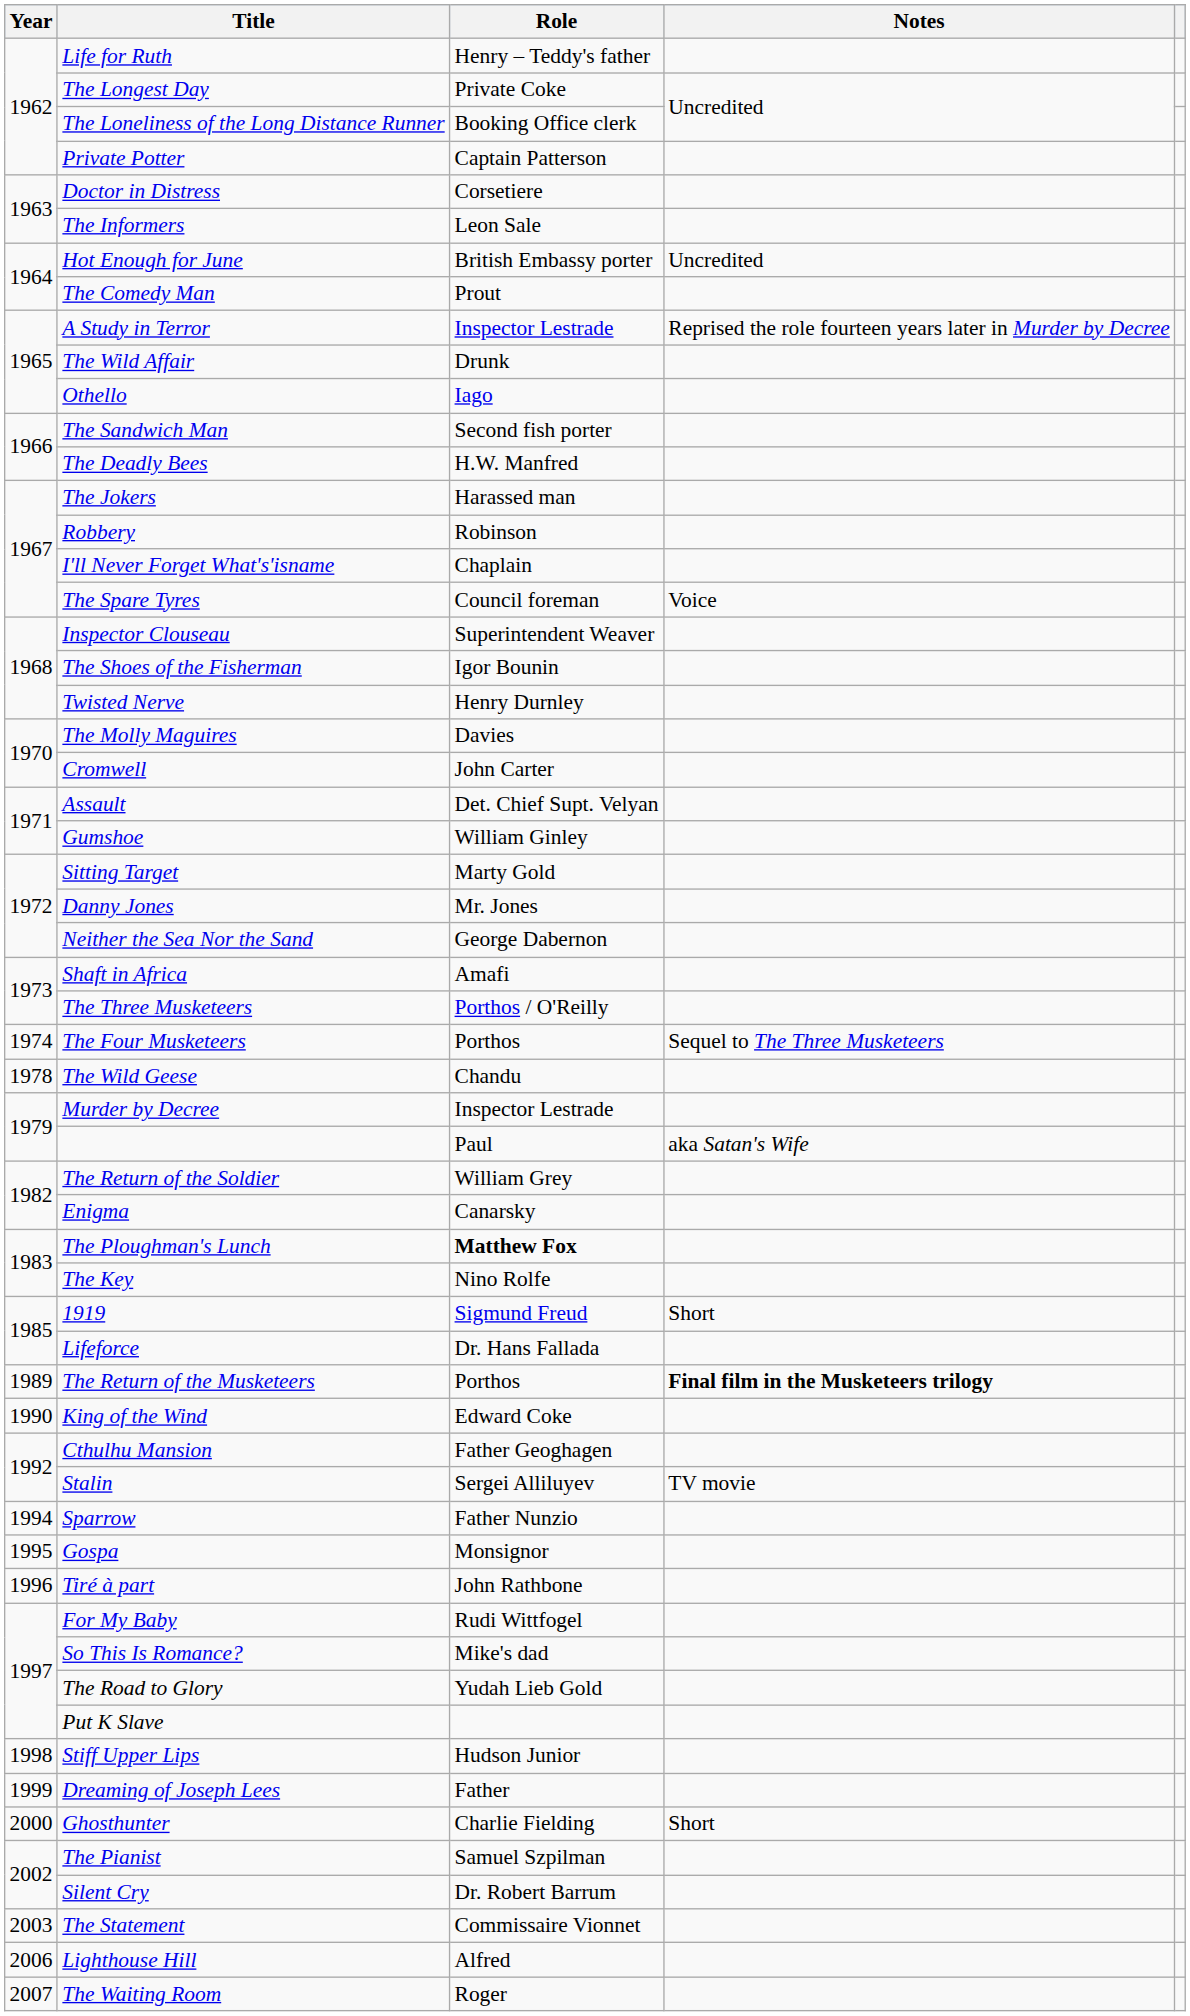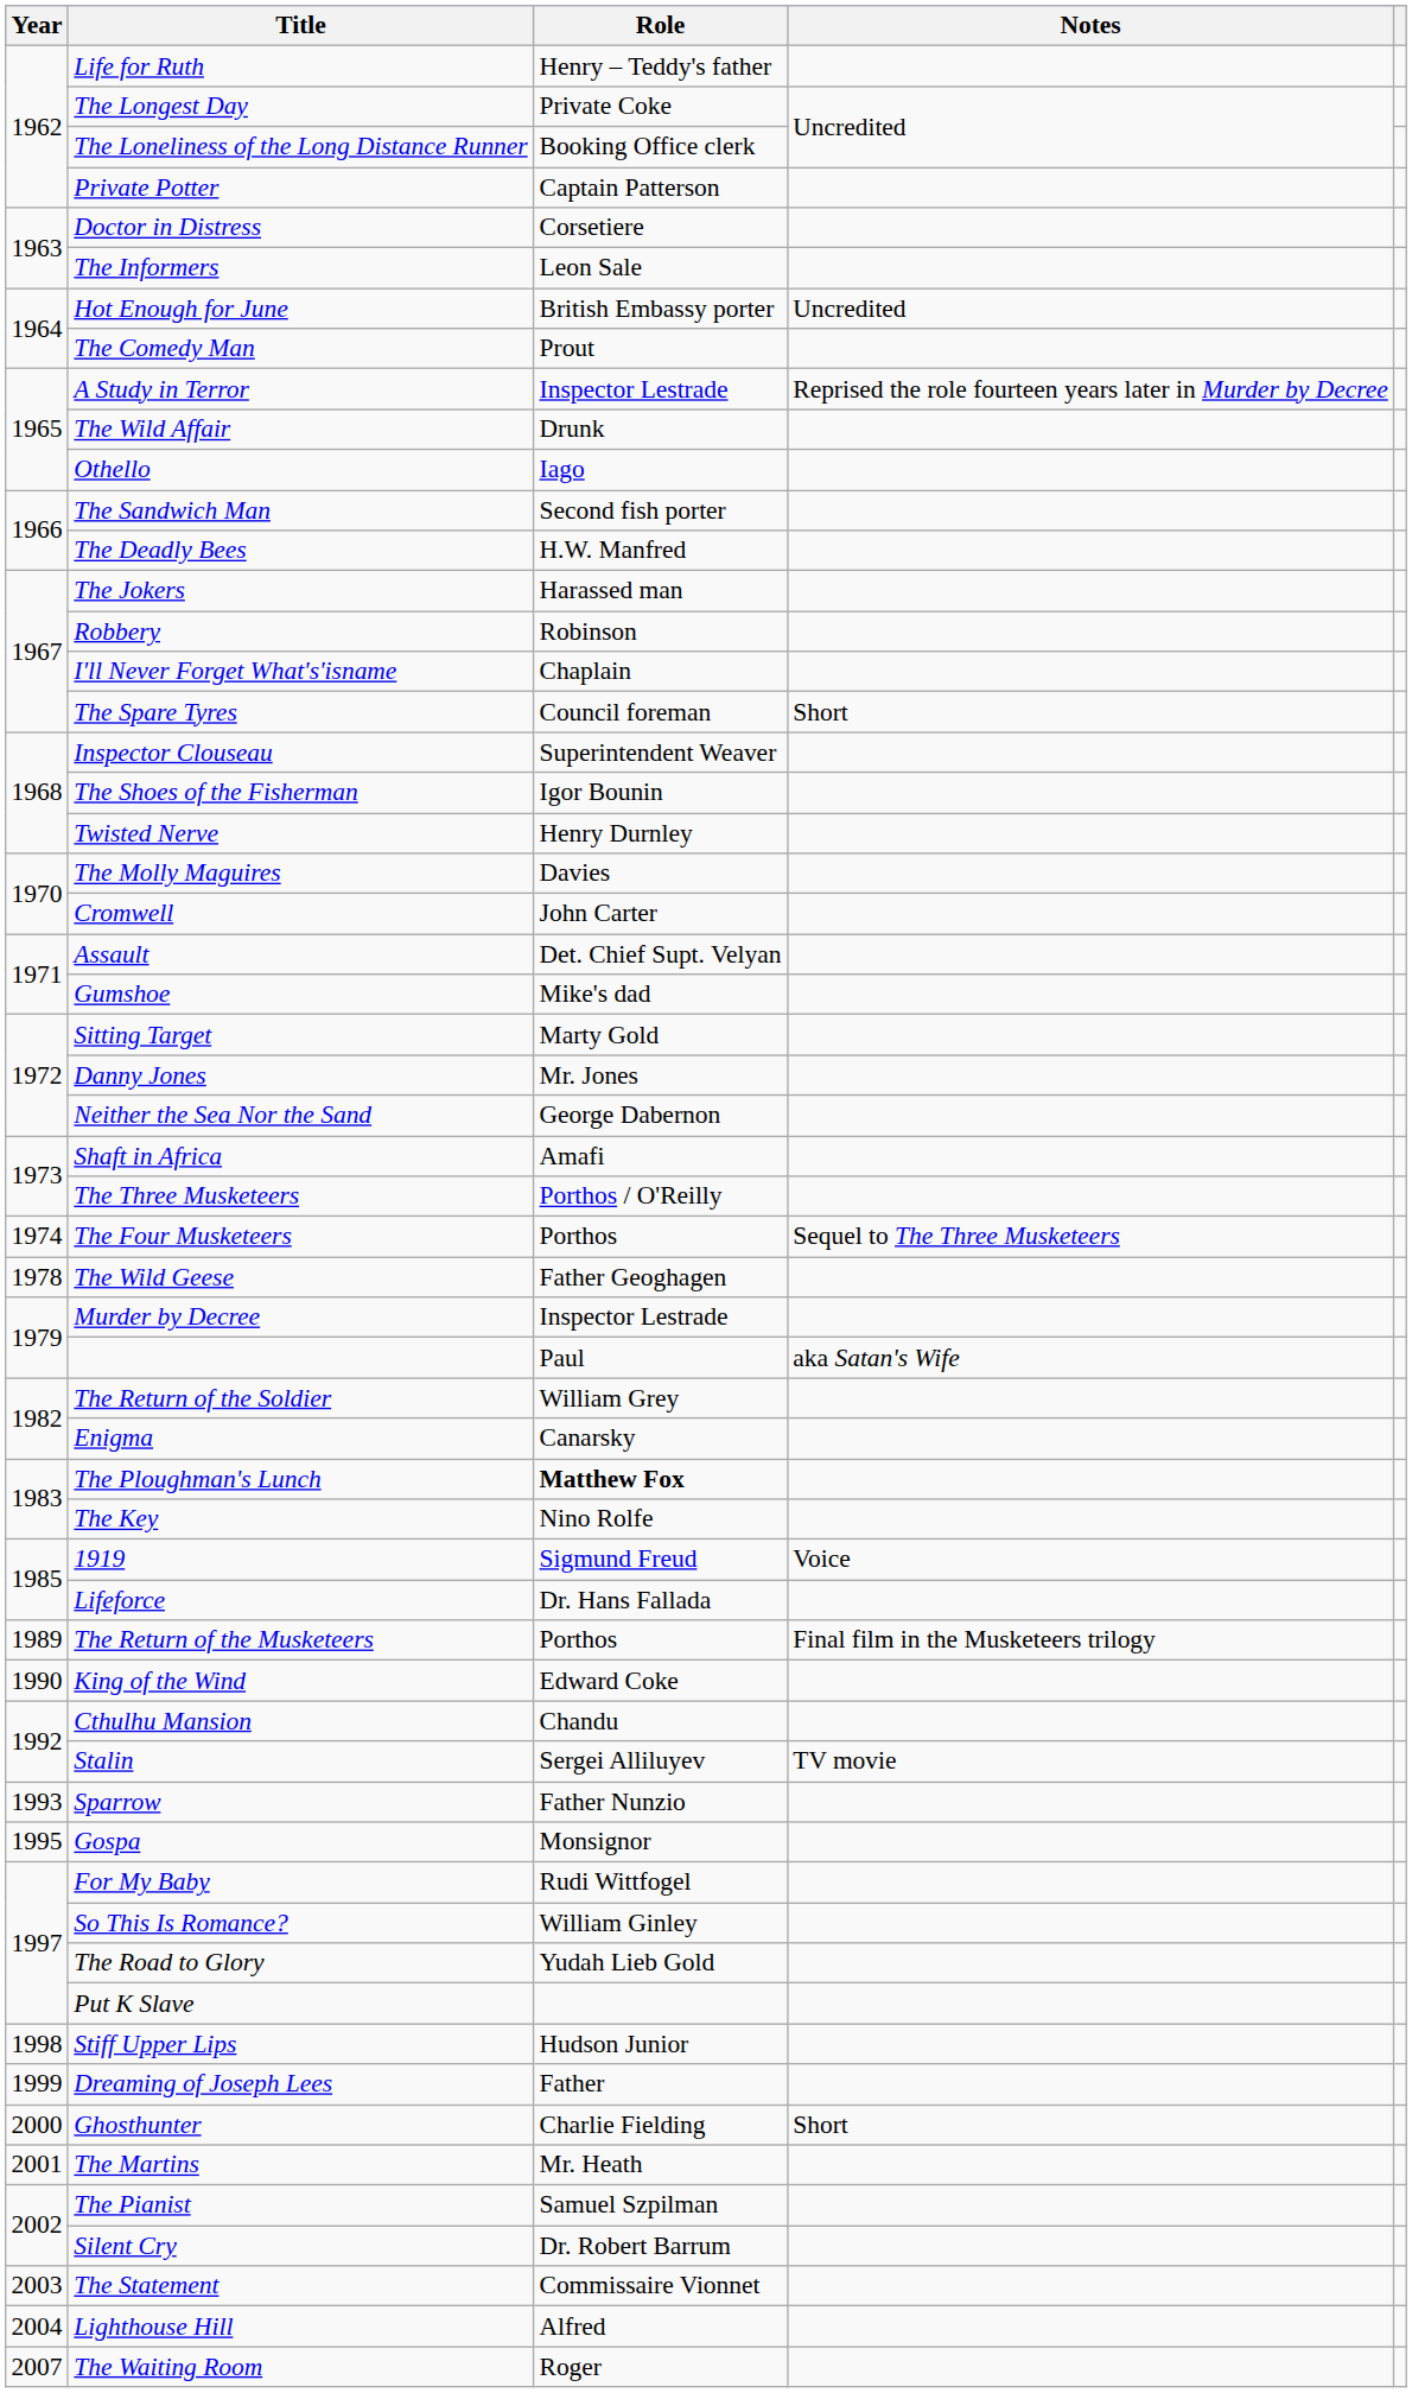 <table class="wikitable">
 <tr style="background:#B0C4DE;">
 <th>Year</th>
 <th>Title</th>
 <th>Role</th>
 <th>Notes</th>
 <th></th>
 </tr>
 <tr>
 <td rowspan=4>1962</td>
 <td><em><a href='#'>Life for Ruth</a></em></td>
 <td>Henry – Teddy's father</td>
 <td></td>
 <td></td>
 </tr>
 <tr>
 <td><em><a href='#'>The Longest Day</a></em></td>
 <td>Private Coke</td>
 <td rowspan="2">Uncredited</td>
 <td></td>
 </tr>
 <tr>
 <td><em><a href='#'>The Loneliness of the Long Distance Runner</a></em></td>
 <td>Booking Office clerk</td>
 <td></td>
 </tr>
 <tr>
 <td><em><a href='#'>Private Potter</a></em></td>
 <td>Captain Patterson</td>
 <td></td>
 <td></td>
 </tr>
 <tr>
 <td rowspan=2>1963</td>
 <td><em><a href='#'>Doctor in Distress</a></em></td>
 <td>Corsetiere</td>
 <td></td>
 <td></td>
 </tr>
 <tr>
 <td><em><a href='#'>The Informers</a></em></td>
 <td>Leon Sale</td>
 <td></td>
 <td></td>
 </tr>
 <tr>
 <td rowspan=2>1964</td>
 <td><em><a href='#'>Hot Enough for June</a></em></td>
 <td>British Embassy porter</td>
 <td>Uncredited</td>
 <td></td>
 </tr>
 <tr>
 <td><em><a href='#'>The Comedy Man</a></em></td>
 <td>Prout</td>
 <td></td>
 <td></td>
 </tr>
 <tr>
 <td rowspan=3>1965</td>
 <td><em><a href='#'>A Study in Terror</a></em></td>
 <td><a href='#'>Inspector Lestrade</a></td>
 <td>Reprised the role fourteen years later in <em><a href='#'>Murder by Decree</a></em></td>
 <td></td>
 </tr>
 <tr>
 <td><em><a href='#'>The Wild Affair</a></em></td>
 <td>Drunk</td>
 <td></td>
 <td></td>
 </tr>
 <tr>
 <td><em><a href='#'>Othello</a></em></td>
 <td><a href='#'>Iago</a></td>
 <td></td>
 <td></td>
 </tr>
 <tr>
 <td rowspan=2>1966</td>
 <td><em><a href='#'>The Sandwich Man</a></em></td>
 <td>Second fish porter</td>
 <td></td>
 <td></td>
 </tr>
 <tr>
 <td><em><a href='#'>The Deadly Bees</a></em></td>
 <td>H.W. Manfred</td>
 <td></td>
 <td></td>
 </tr>
 <tr>
 <td rowspan=4>1967</td>
 <td><em><a href='#'>The Jokers</a></em></td>
 <td>Harassed man</td>
 <td></td>
 <td></td>
 </tr>
 <tr>
 <td><em><a href='#'>Robbery</a></em></td>
 <td>Robinson</td>
 <td></td>
 <td></td>
 </tr>
 <tr>
 <td><em><a href='#'>I'll Never Forget What's'isname</a></em></td>
 <td>Chaplain</td>
 <td></td>
 <td></td>
 </tr>
 <tr>
 <td><em><a href='#'>The Spare Tyres</a></em></td>
 <td>Council foreman</td>
-<td>Voice</td>
+<td>Short</td>
 <td></td>
 </tr>
 <tr>
 <td rowspan=3>1968</td>
 <td><em><a href='#'>Inspector Clouseau</a></em></td>
 <td>Superintendent Weaver</td>
 <td></td>
 <td></td>
 </tr>
 <tr>
 <td><em><a href='#'>The Shoes of the Fisherman</a></em></td>
 <td>Igor Bounin</td>
 <td></td>
 <td></td>
 </tr>
 <tr>
 <td><em><a href='#'>Twisted Nerve</a></em></td>
 <td>Henry Durnley</td>
 <td></td>
 <td></td>
 </tr>
 <tr>
 <td rowspan=2>1970</td>
 <td><em><a href='#'>The Molly Maguires</a></em></td>
 <td>Davies</td>
 <td></td>
 <td></td>
 </tr>
 <tr>
 <td><em><a href='#'>Cromwell</a></em></td>
 <td>John Carter</td>
 <td></td>
 <td></td>
 </tr>
 <tr>
 <td rowspan=2>1971</td>
 <td><em><a href='#'>Assault</a></em></td>
 <td>Det. Chief Supt. Velyan</td>
 <td></td>
 <td></td>
 </tr>
 <tr>
 <td><em><a href='#'>Gumshoe</a></em></td>
-<td>William Ginley</td>
+<td>Mike's dad</td>
 <td></td>
 <td></td>
 </tr>
 <tr>
 <td rowspan=3>1972</td>
 <td><em><a href='#'>Sitting Target</a></em></td>
 <td>Marty Gold</td>
 <td></td>
 <td></td>
 </tr>
 <tr>
 <td><em><a href='#'>Danny Jones</a></em></td>
 <td>Mr. Jones</td>
 <td></td>
 <td></td>
 </tr>
 <tr>
 <td><em><a href='#'>Neither the Sea Nor the Sand</a></em></td>
 <td>George Dabernon</td>
 <td></td>
 <td></td>
 </tr>
 <tr>
 <td rowspan="2">1973</td>
 <td><em><a href='#'>Shaft in Africa</a></em></td>
 <td>Amafi</td>
 <td></td>
 <td></td>
 </tr>
 <tr>
 <td><em><a href='#'>The Three Musketeers</a></em></td>
 <td><a href='#'>Porthos</a> / O'Reilly</td>
 <td></td>
 <td></td>
 </tr>
 <tr>
 <td>1974</td>
 <td><em><a href='#'>The Four Musketeers</a></em></td>
 <td>Porthos</td>
 <td>Sequel to <em><a href='#'>The Three Musketeers</a></em></td>
 <td></td>
 </tr>
 <tr>
 <td>1978</td>
 <td><em><a href='#'>The Wild Geese</a></em></td>
-<td>Chandu</td>
+<td>Father Geoghagen</td>
 <td></td>
 <td></td>
 </tr>
 <tr>
 <td rowspan=2>1979</td>
 <td><em><a href='#'>Murder by Decree</a></em></td>
 <td>Inspector Lestrade</td>
 <td></td>
 <td></td>
 </tr>
 <tr>
 <td><em></em></td>
 <td>Paul</td>
 <td>aka <em>Satan's Wife</em></td>
 <td></td>
 </tr>
 <tr>
 <td rowspan=2>1982</td>
 <td><em><a href='#'>The Return of the Soldier</a></em></td>
 <td>William Grey</td>
 <td></td>
 <td></td>
 </tr>
 <tr>
 <td><em><a href='#'>Enigma</a></em></td>
 <td>Canarsky</td>
 <td></td>
 <td></td>
 </tr>
 <tr>
 <td rowspan="2">1983</td>
 <td><em><a href='#'>The Ploughman's Lunch</a></em></td>
 <td><strong>Matthew Fox</strong></td>
 <td></td>
 <td></td>
 </tr>
 <tr>
 <td><em><a href='#'>The Key</a></em></td>
 <td>Nino Rolfe</td>
 <td></td>
 <td></td>
 </tr>
 <tr>
 <td rowspan=2>1985</td>
 <td><em><a href='#'>1919</a></em></td>
 <td><a href='#'>Sigmund Freud</a></td>
-<td>Short</td>
+<td>Voice</td>
 <td></td>
 </tr>
 <tr>
 <td><em><a href='#'>Lifeforce</a></em></td>
 <td>Dr. Hans Fallada</td>
 <td></td>
 <td></td>
 </tr>
 <tr>
 <td>1989</td>
 <td><em><a href='#'>The Return of the Musketeers</a></em></td>
 <td>Porthos</td>
-<td><strong>Final film in the Musketeers trilogy</strong></td>
+<td>Final film in the Musketeers trilogy</td>
 <td></td>
 </tr>
 <tr>
 <td>1990</td>
 <td><em><a href='#'>King of the Wind</a></em></td>
 <td>Edward Coke</td>
 <td></td>
 <td></td>
 </tr>
 <tr>
 <td rowspan=2>1992</td>
 <td><em><a href='#'>Cthulhu Mansion</a></em></td>
-<td>Father Geoghagen</td>
+<td>Chandu</td>
 <td></td>
 <td></td>
 </tr>
 <tr>
 <td><em><a href='#'>Stalin</a></em></td>
 <td>Sergei Alliluyev</td>
 <td>TV movie</td>
 <td></td>
 </tr>
 <tr>
-<td>1994</td>
+<td>1993</td>
 <td><em><a href='#'>Sparrow</a></em></td>
 <td>Father Nunzio</td>
 <td></td>
 <td></td>
 </tr>
 <tr>
 <td>1995</td>
 <td><em><a href='#'>Gospa</a></em></td>
 <td>Monsignor</td>
 <td></td>
 <td></td>
 </tr>
 <tr>
-<td>1996</td>
-<td><em><a href='#'>Tiré à part</a></em></td>
-<td>John Rathbone</td>
-<td></td>
-<td></td>
-</tr>
-<tr>
 <td rowspan=4>1997</td>
 <td><em><a href='#'>For My Baby</a></em></td>
 <td>Rudi Wittfogel</td>
 <td></td>
 <td></td>
 </tr>
 <tr>
 <td><em><a href='#'>So This Is Romance?</a></em></td>
-<td>Mike's dad</td>
+<td>William Ginley</td>
 <td></td>
 <td></td>
 </tr>
 <tr>
 <td><em>The Road to Glory</em></td>
 <td>Yudah Lieb Gold</td>
 <td></td>
 <td></td>
 </tr>
 <tr>
 <td><em>Put K Slave</em></td>
 <td></td>
 <td></td>
 <td></td>
 </tr>
 <tr>
 <td>1998</td>
 <td><em><a href='#'>Stiff Upper Lips</a></em></td>
 <td>Hudson Junior</td>
 <td></td>
 <td></td>
 </tr>
 <tr>
 <td>1999</td>
 <td><em><a href='#'>Dreaming of Joseph Lees</a></em></td>
 <td>Father</td>
 <td></td>
 <td></td>
 </tr>
 <tr>
 <td>2000</td>
 <td><em><a href='#'>Ghosthunter</a></em></td>
 <td>Charlie Fielding</td>
 <td>Short</td>
 <td></td>
 </tr>
 <tr>
+<td>2001</td>
+<td><em><a href='#'>The Martins</a></em></td>
+<td>Mr. Heath</td>
+<td></td>
+<td></td>
+</tr>
+<tr>
 <td rowspan=2>2002</td>
 <td><em><a href='#'>The Pianist</a></em></td>
 <td>Samuel Szpilman</td>
 <td></td>
 <td></td>
 </tr>
 <tr>
 <td><em><a href='#'>Silent Cry</a></em></td>
 <td>Dr. Robert Barrum</td>
 <td></td>
 <td></td>
 </tr>
 <tr>
 <td>2003</td>
 <td><em><a href='#'>The Statement</a></em></td>
 <td>Commissaire Vionnet</td>
 <td></td>
 <td></td>
 </tr>
 <tr>
-<td>2006</td>
+<td>2004</td>
 <td><em><a href='#'>Lighthouse Hill</a></em></td>
 <td>Alfred</td>
 <td></td>
 <td></td>
 </tr>
 <tr>
 <td>2007</td>
 <td><em><a href='#'>The Waiting Room</a></em></td>
 <td>Roger</td>
 <td></td>
 <td></td>
 </tr>
 </table>
